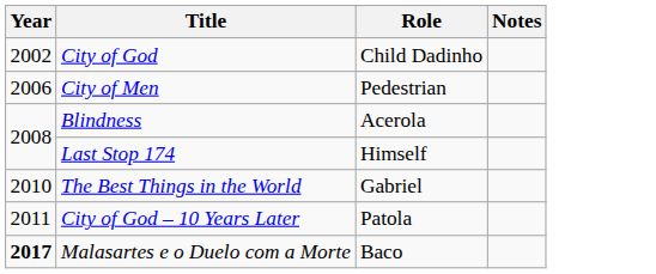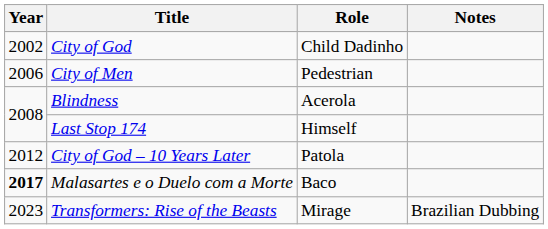 <table class="wikitable">
 <tr>
 <th>Year</th>
 <th>Title</th>
 <th>Role</th>
 <th>Notes</th>
 </tr>
 <tr>
 <td>2002</td>
 <td><em><a href='#'>City of God</a></em></td>
 <td>Child Dadinho</td>
 <td></td>
 </tr>
 <tr>
 <td>2006</td>
 <td><em><a href='#'>City of Men</a></em></td>
 <td>Pedestrian</td>
 <td></td>
 </tr>
 <tr>
 <td rowspan="2">2008</td>
 <td><em><a href='#'>Blindness</a></em></td>
 <td>Acerola</td>
 <td></td>
 </tr>
 <tr>
 <td><em><a href='#'>Last Stop 174</a></em></td>
 <td>Himself</td>
 <td></td>
 </tr>
 <tr>
-<td>2010</td>
-<td><em><a href='#'>The Best Things in the World</a></em></td>
-<td>Gabriel</td>
-<td></td>
-</tr>
-<tr>
-<td>2011</td>
+<td>2012</td>
 <td><em><a href='#'>City of God – 10 Years Later</a></em></td>
 <td>Patola</td>
 <td></td>
 </tr>
 <tr>
 <td><strong>2017</strong></td>
 <td><em>Malasartes e o Duelo com a Morte</em></td>
 <td>Baco</td>
 <td></td>
 </tr>
+<tr>
+<td>2023</td>
+<td><em><a href='#'>Transformers: Rise of the Beasts</a></em></td>
+<td>Mirage</td>
+<td>Brazilian Dubbing</td>
+</tr>
 </table>
